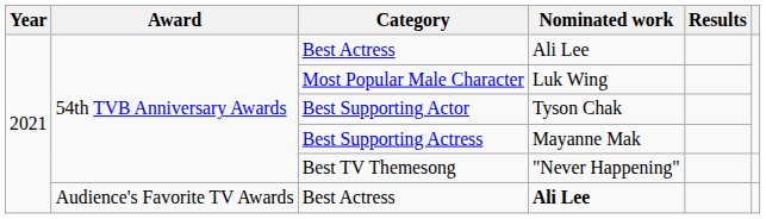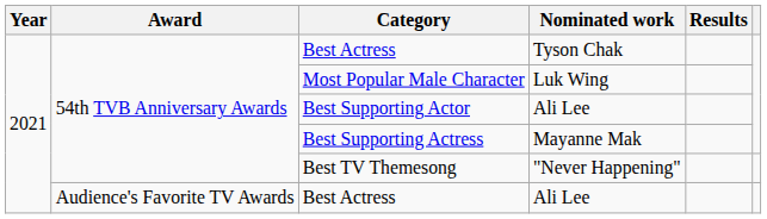 <table class="wikitable sortable plainrowheaders">
 <tr>
 <th scope="col">Year</th>
 <th scope="col">Award</th>
 <th scope="col">Category</th>
 <th scope="col">Nominated work</th>
 <th scope="col">Results</th>
 <th scope="col" class="unsortable"></th>
 </tr>
 <tr>
 <td rowspan="6">2021</td>
 <td rowspan="5">54th <a href='#'>TVB Anniversary Awards</a></td>
 <td><a href='#'>Best Actress</a></td>
-<td>Ali Lee</td>
+<td>Tyson Chak</td>
 <td></td>
 <td rowspan="4"></td>
 </tr>
 <tr>
 <td><a href='#'>Most Popular Male Character</a></td>
 <td>Luk Wing </td>
 <td></td>
 </tr>
 <tr>
 <td><a href='#'>Best Supporting Actor</a></td>
-<td>Tyson Chak</td>
+<td>Ali Lee</td>
 <td></td>
 </tr>
 <tr>
 <td><a href='#'>Best Supporting Actress</a></td>
 <td>Mayanne Mak</td>
 <td></td>
 </tr>
 <tr>
 <td>Best TV Themesong</td>
 <td>"Never Happening" </td>
 <td></td>
 <td></td>
 </tr>
 <tr>
 <td>Audience's Favorite TV Awards</td>
 <td>Best Actress</td>
-<td><strong>Ali Lee</strong></td>
+<td>Ali Lee</td>
 <td></td>
 <td></td>
 </tr>
 </table>
